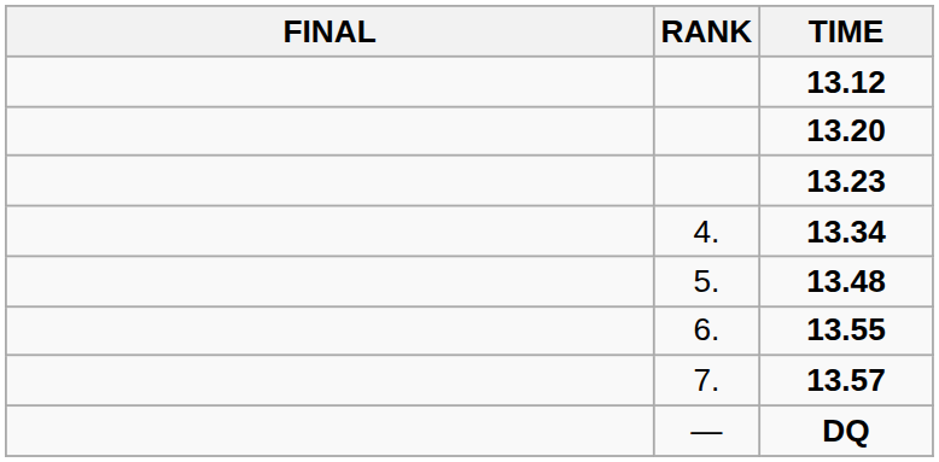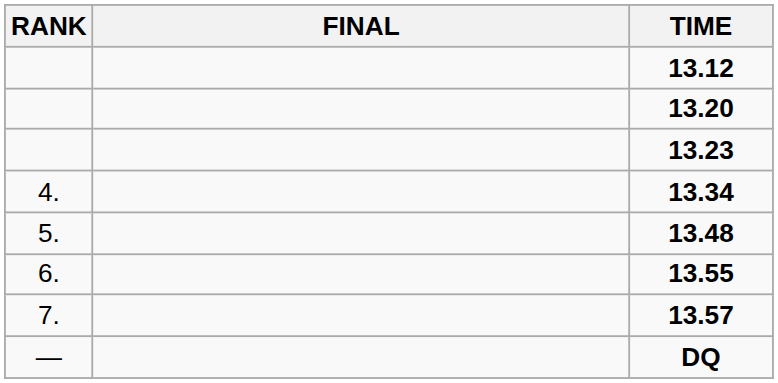 <table class="wikitable" style="border-collapse: collapse; font-size: 90%;">
 <tr>
+<th>RANK</th>
 <th style="width: 20em">FINAL</th>
-<th>RANK</th>
 <th style="width: 5em">TIME</th>
 </tr>
 <tr>
+<td align="center"></td>
 <td></td>
-<td align="center"></td>
 <td align="center"><strong>13.12</strong></td>
 </tr>
 <tr>
+<td align="center"></td>
 <td></td>
-<td align="center"></td>
 <td align="center"><strong>13.20</strong></td>
 </tr>
 <tr>
+<td align="center"></td>
 <td></td>
-<td align="center"></td>
 <td align="center"><strong>13.23</strong></td>
 </tr>
 <tr>
+<td align="center">4.</td>
 <td></td>
-<td align="center">4.</td>
 <td align="center"><strong>13.34</strong></td>
 </tr>
 <tr>
+<td align="center">5.</td>
 <td></td>
-<td align="center">5.</td>
 <td align="center"><strong>13.48</strong></td>
 </tr>
 <tr>
+<td align="center">6.</td>
 <td></td>
-<td align="center">6.</td>
 <td align="center"><strong>13.55</strong></td>
 </tr>
 <tr>
+<td align="center">7.</td>
 <td></td>
-<td align="center">7.</td>
 <td align="center"><strong>13.57</strong></td>
 </tr>
 <tr>
+<td align="center">—</td>
 <td></td>
-<td align="center">—</td>
 <td align="center"><strong>DQ</strong></td>
 </tr>
 </table>
